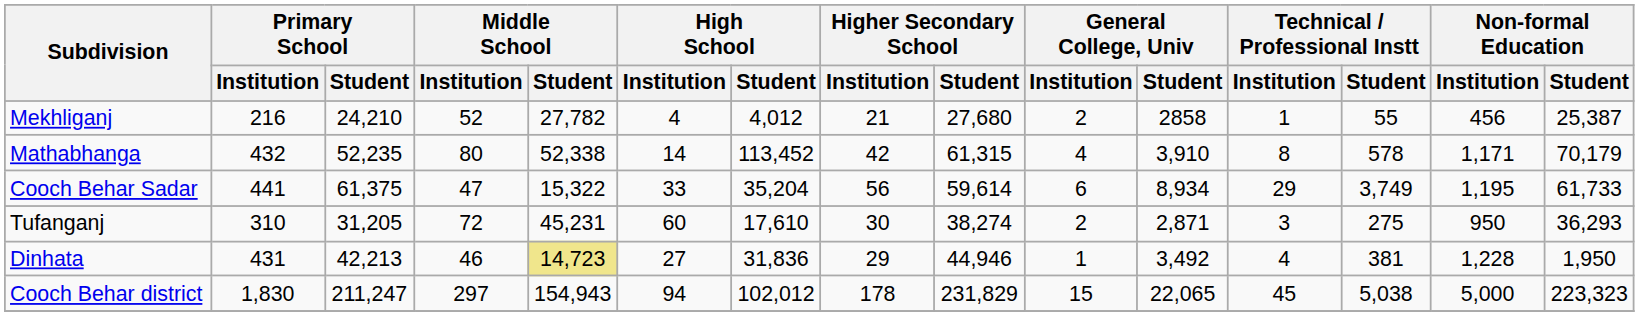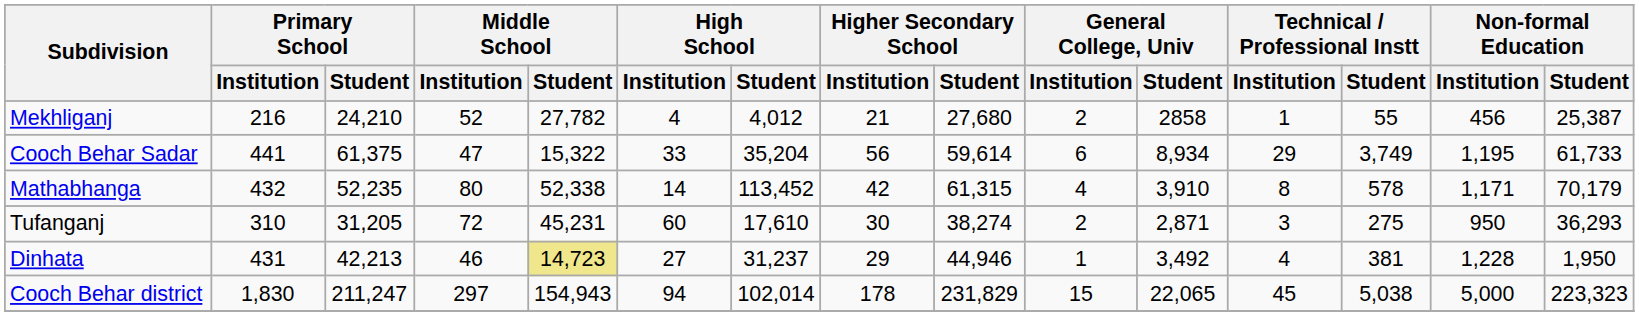 <table class="wikitable" style="text-align:center;font-size: 9pt">
 <tr>
 <th width="110" rowspan="2">Subdivision</th>
 <th colspan="2">Primary<br>School</th>
 <th colspan="2">Middle<br>School</th>
 <th colspan="2">High<br>School</th>
 <th colspan="2">Higher Secondary<br>School</th>
 <th colspan="2">General<br>College, Univ</th>
 <th colspan="2">Technical /<br>Professional Instt</th>
 <th colspan="2">Non-formal<br>Education</th>
 </tr>
 <tr>
 <th width="30">Institution</th>
 <th width="30">Student</th>
 <th width="30">Institution</th>
 <th width="30">Student</th>
 <th width="30">Institution</th>
 <th width="30">Student</th>
 <th width="30">Institution</th>
 <th width="30">Student</th>
 <th width="30">Institution</th>
 <th width="30">Student</th>
 <th width="30">Institution</th>
 <th width="30">Student</th>
 <th width="30">Institution</th>
 <th width="30">Student<br></th>
 </tr>
 <tr>
 <td align=left><a href='#'>Mekhliganj</a></td>
 <td align="center">216</td>
 <td align="center">24,210</td>
 <td align="center">52</td>
 <td align="center">27,782</td>
 <td align="center">4</td>
 <td align="center">4,012</td>
 <td align="center">21</td>
 <td align="center">27,680</td>
 <td align="center">2</td>
 <td align="center">2858</td>
 <td align="center">1</td>
 <td align="center">55</td>
 <td align="center">456</td>
 <td align="center">25,387</td>
 </tr>
 <tr>
+<td align=left><a href='#'>Cooch Behar Sadar</a></td>
+<td align="center">441</td>
+<td align="center">61,375</td>
+<td align="center">47</td>
+<td align="center">15,322</td>
+<td align="center">33</td>
+<td align="center">35,204</td>
+<td align="center">56</td>
+<td align="center">59,614</td>
+<td align="center">6</td>
+<td align="center">8,934</td>
+<td align="center">29</td>
+<td align="center">3,749</td>
+<td align="center">1,195</td>
+<td align="center">61,733</td>
+</tr>
+<tr>
 <td align=left><a href='#'>Mathabhanga</a></td>
 <td align="center">432</td>
 <td align="center">52,235</td>
 <td align="center">80</td>
 <td align="center">52,338</td>
 <td align="center">14</td>
 <td align="center">113,452</td>
 <td align="center">42</td>
 <td align="center">61,315</td>
 <td align="center">4</td>
 <td align="center">3,910</td>
 <td align="center">8</td>
 <td align="center">578</td>
 <td align="center">1,171</td>
 <td align="center">70,179</td>
-</tr>
-<tr>
-<td align=left><a href='#'>Cooch Behar Sadar</a></td>
-<td align="center">441</td>
-<td align="center">61,375</td>
-<td align="center">47</td>
-<td align="center">15,322</td>
-<td align="center">33</td>
-<td align="center">35,204</td>
-<td align="center">56</td>
-<td align="center">59,614</td>
-<td align="center">6</td>
-<td align="center">8,934</td>
-<td align="center">29</td>
-<td align="center">3,749</td>
-<td align="center">1,195</td>
-<td align="center">61,733</td>
 </tr>
 <tr>
 <td align=left>Tufanganj</td>
 <td align="center">310</td>
 <td align="center">31,205</td>
 <td align="center">72</td>
 <td align="center">45,231</td>
 <td align="center">60</td>
 <td align="center">17,610</td>
 <td align="center">30</td>
 <td align="center">38,274</td>
 <td align="center">2</td>
 <td align="center">2,871</td>
 <td align="center">3</td>
 <td align="center">275</td>
 <td align="center">950</td>
 <td align="center">36,293</td>
 </tr>
 <tr>
 <td align=left><a href='#'>Dinhata</a></td>
 <td align="center">431</td>
 <td align="center">42,213</td>
 <td align="center">46</td>
 <td align="center" style="background: khaki;">14,723</td>
 <td align="center">27</td>
-<td align="center">31,836</td>
+<td align="center">31,237</td>
 <td align="center">29</td>
 <td align="center">44,946</td>
 <td align="center">1</td>
 <td align="center">3,492</td>
 <td align="center">4</td>
 <td align="center">381</td>
 <td align="center">1,228</td>
 <td align="center">1,950</td>
 </tr>
 <tr>
 <td align=left><a href='#'>Cooch Behar district</a></td>
 <td align="center">1,830</td>
 <td align="center">211,247</td>
 <td align="center">297</td>
 <td align="center">154,943</td>
 <td align="center">94</td>
-<td align="center">102,012</td>
+<td align="center">102,014</td>
 <td align="center">178</td>
 <td align="center">231,829</td>
 <td align="center">15</td>
 <td align="center">22,065</td>
 <td align="center">45</td>
 <td align="center">5,038</td>
 <td align="center">5,000</td>
 <td align="center">223,323</td>
 </tr>
 <tr>
 </tr>
 </table>
